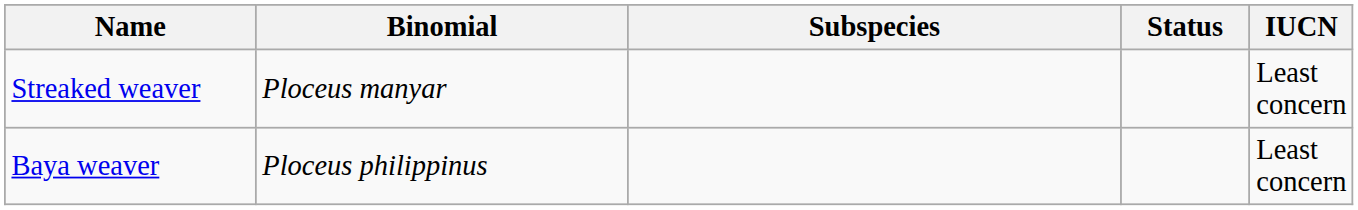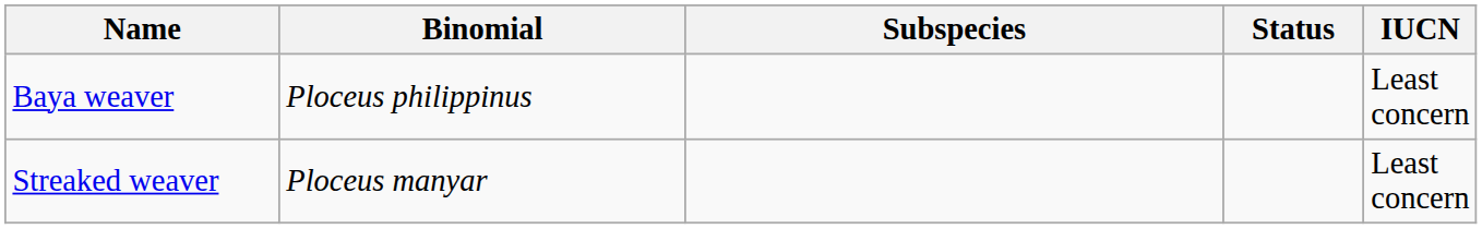 <table width=60% class="wikitable">
 <tr>
 <th width=20%>Name</th>
 <th width=30%>Binomial</th>
 <th width=40%>Subspecies</th>
 <th width=30%>Status</th>
 <th width=30%>IUCN</th>
 </tr>
 <tr>
+<td><a href='#'>Baya weaver</a><br></td>
+<td><em>Ploceus philippinus</em></td>
+<td></td>
+<td></td>
+<td>Least concern</td>
+</tr>
+<tr>
 <td><a href='#'>Streaked weaver</a><br></td>
 <td><em>Ploceus manyar</em></td>
 <td></td>
 <td></td>
 <td>Least concern</td>
 </tr>
-<tr>
-<td><a href='#'>Baya weaver</a><br></td>
-<td><em>Ploceus philippinus</em></td>
-<td></td>
-<td></td>
-<td>Least concern</td>
-</tr>
 </table>
